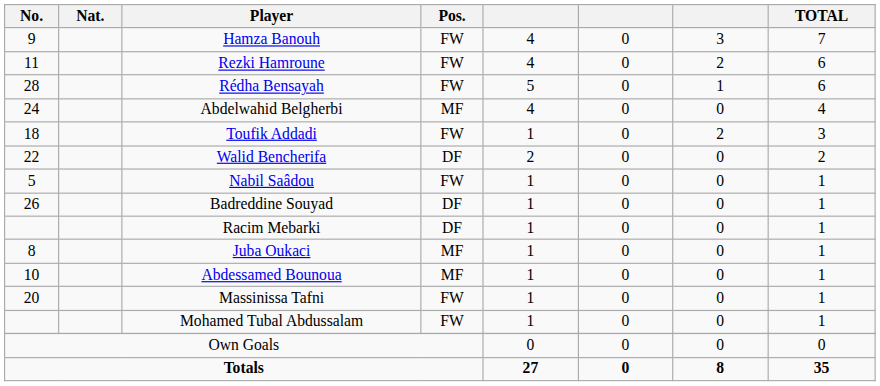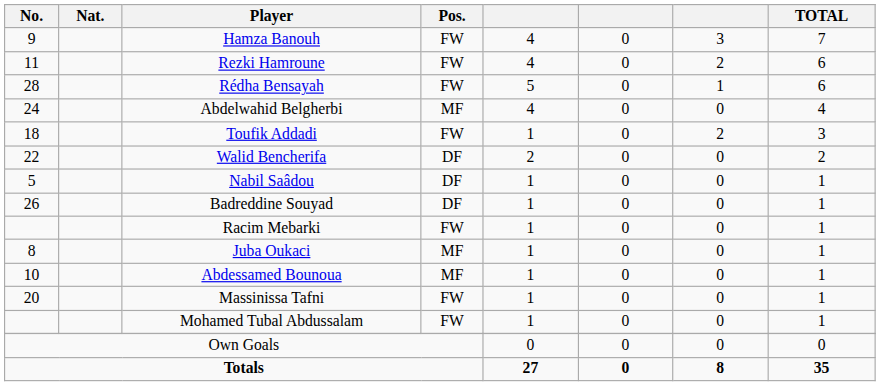 <table class="wikitable sortable alternance"  style="font-size:85%; text-align:center; line-height:14px; width:60%;">
 <tr>
 <th width=10>No.</th>
 <th width=10>Nat.</th>
 <th width=140>Player</th>
 <th width=10>Pos.</th>
 <th width=40></th>
 <th width=40></th>
 <th width=40></th>
 <th width=10>TOTAL</th>
 </tr>
 <tr>
 <td>9</td>
 <td></td>
 <td><a href='#'>Hamza Banouh</a></td>
 <td>FW</td>
 <td>4</td>
 <td>0</td>
 <td>3</td>
 <td>7</td>
 </tr>
 <tr>
 <td>11</td>
 <td></td>
 <td><a href='#'>Rezki Hamroune</a></td>
 <td>FW</td>
 <td>4</td>
 <td>0</td>
 <td>2</td>
 <td>6</td>
 </tr>
 <tr>
 <td>28</td>
 <td></td>
 <td><a href='#'>Rédha Bensayah</a></td>
 <td>FW</td>
 <td>5</td>
 <td>0</td>
 <td>1</td>
 <td>6</td>
 </tr>
 <tr>
 <td>24</td>
 <td></td>
 <td>Abdelwahid Belgherbi</td>
 <td>MF</td>
 <td>4</td>
 <td>0</td>
 <td>0</td>
 <td>4</td>
 </tr>
 <tr>
 <td>18</td>
 <td></td>
 <td><a href='#'>Toufik Addadi</a></td>
 <td>FW</td>
 <td>1</td>
 <td>0</td>
 <td>2</td>
 <td>3</td>
 </tr>
 <tr>
 <td>22</td>
 <td></td>
 <td><a href='#'>Walid Bencherifa</a></td>
 <td>DF</td>
 <td>2</td>
 <td>0</td>
 <td>0</td>
 <td>2</td>
 </tr>
 <tr>
 <td>5</td>
 <td></td>
 <td><a href='#'>Nabil Saâdou</a></td>
-<td>FW</td>
+<td>DF</td>
 <td>1</td>
 <td>0</td>
 <td>0</td>
 <td>1</td>
 </tr>
 <tr>
 <td>26</td>
 <td></td>
 <td>Badreddine Souyad</td>
 <td>DF</td>
 <td>1</td>
 <td>0</td>
 <td>0</td>
 <td>1</td>
 </tr>
 <tr>
 <td></td>
 <td></td>
 <td>Racim Mebarki</td>
-<td>DF</td>
+<td>FW</td>
 <td>1</td>
 <td>0</td>
 <td>0</td>
 <td>1</td>
 </tr>
 <tr>
 <td>8</td>
 <td></td>
 <td><a href='#'>Juba Oukaci</a></td>
 <td>MF</td>
 <td>1</td>
 <td>0</td>
 <td>0</td>
 <td>1</td>
 </tr>
 <tr>
 <td>10</td>
 <td></td>
 <td><a href='#'>Abdessamed Bounoua</a></td>
 <td>MF</td>
 <td>1</td>
 <td>0</td>
 <td>0</td>
 <td>1</td>
 </tr>
 <tr>
 <td>20</td>
 <td></td>
 <td>Massinissa Tafni</td>
 <td>FW</td>
 <td>1</td>
 <td>0</td>
 <td>0</td>
 <td>1</td>
 </tr>
 <tr>
 <td></td>
 <td></td>
 <td>Mohamed Tubal Abdussalam</td>
 <td>FW</td>
 <td>1</td>
 <td>0</td>
 <td>0</td>
 <td>1</td>
 </tr>
 <tr>
 </tr>
 <tr class="sortbottom">
 <td colspan="4">Own Goals</td>
 <td>0</td>
 <td>0</td>
 <td>0</td>
 <td>0</td>
 </tr>
 <tr class="sortbottom">
 <td colspan="4"><strong>Totals</strong></td>
 <td><strong>27</strong></td>
 <td><strong>0</strong></td>
 <td><strong>8</strong></td>
 <td><strong>35</strong></td>
 </tr>
 </table>
